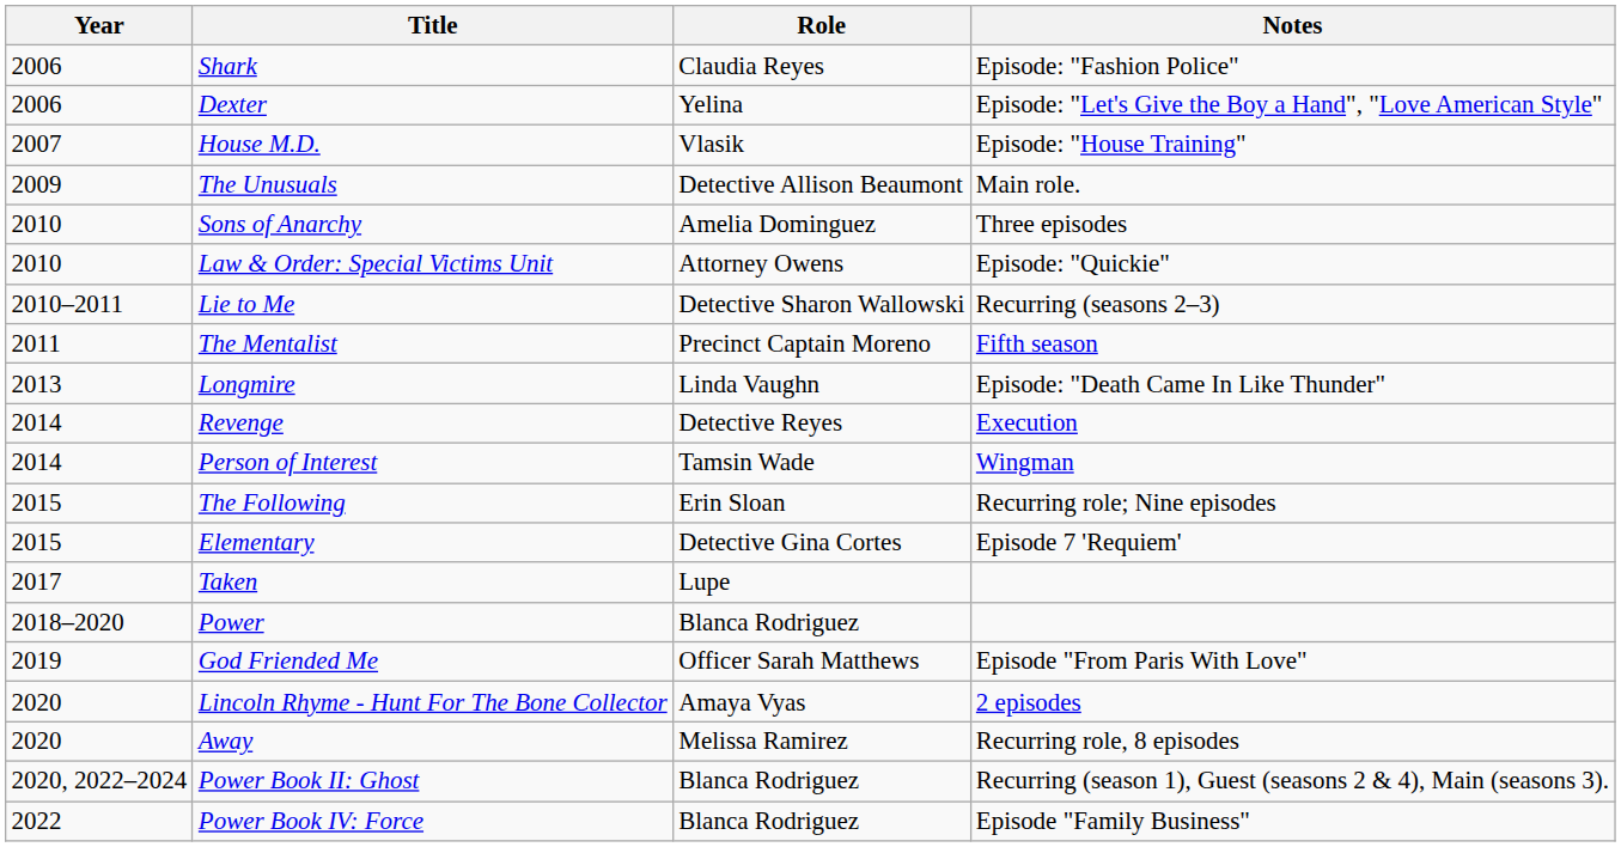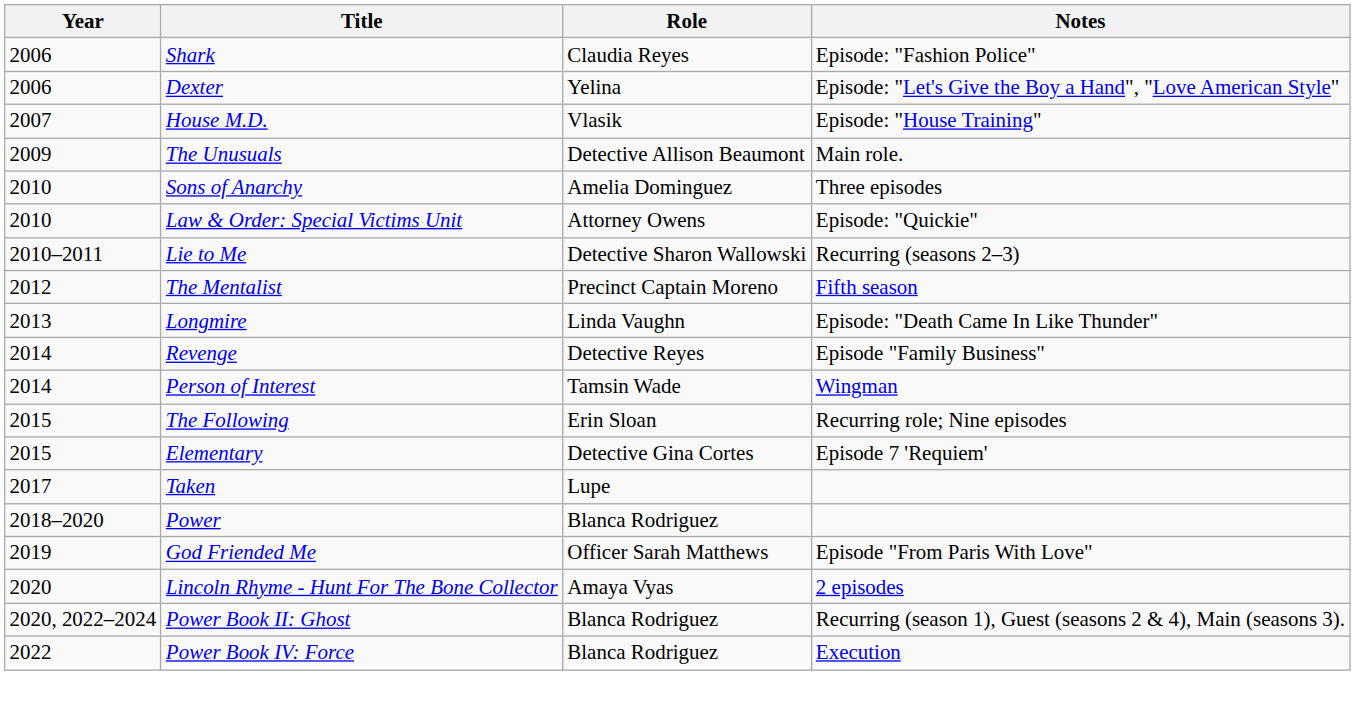 <table class="wikitable sortable">
 <tr>
 <th>Year</th>
 <th>Title</th>
 <th>Role</th>
 <th class="unsortable">Notes</th>
 </tr>
 <tr>
 <td>2006</td>
 <td><em><a href='#'>Shark</a></em></td>
 <td>Claudia Reyes</td>
 <td>Episode: "Fashion Police"</td>
 </tr>
 <tr>
 <td>2006</td>
 <td><em><a href='#'>Dexter</a></em></td>
 <td>Yelina</td>
 <td>Episode: "<a href='#'>Let's Give the Boy a Hand</a>", "<a href='#'>Love American Style</a>"</td>
 </tr>
 <tr>
 <td>2007</td>
 <td><em><a href='#'>House M.D.</a></em></td>
 <td>Vlasik</td>
 <td>Episode: "<a href='#'>House Training</a>"</td>
 </tr>
 <tr>
 <td>2009</td>
 <td><em><a href='#'>The Unusuals</a></em></td>
 <td>Detective Allison Beaumont</td>
 <td>Main role.</td>
 </tr>
 <tr>
 <td>2010</td>
 <td><em><a href='#'>Sons of Anarchy</a></em></td>
 <td>Amelia Dominguez</td>
 <td>Three episodes</td>
 </tr>
 <tr>
 <td>2010</td>
 <td><em><a href='#'>Law & Order: Special Victims Unit</a></em></td>
 <td>Attorney Owens</td>
 <td>Episode: "Quickie"</td>
 </tr>
 <tr>
 <td>2010–2011</td>
 <td><em><a href='#'>Lie to Me</a></em></td>
 <td>Detective Sharon Wallowski</td>
 <td>Recurring (seasons 2–3)</td>
 </tr>
 <tr>
-<td>2011</td>
+<td>2012</td>
 <td><em><a href='#'>The Mentalist</a></em></td>
 <td>Precinct Captain Moreno</td>
 <td><a href='#'>Fifth season</a></td>
 </tr>
 <tr>
 <td>2013</td>
 <td><em><a href='#'>Longmire</a></em></td>
 <td>Linda Vaughn</td>
 <td>Episode: "Death Came In Like Thunder"</td>
 </tr>
 <tr>
 <td>2014</td>
 <td><em><a href='#'>Revenge</a></em></td>
 <td>Detective Reyes</td>
-<td><a href='#'>Execution</a></td>
+<td>Episode "Family Business"</td>
 </tr>
 <tr>
 <td>2014</td>
 <td><em><a href='#'>Person of Interest</a></em></td>
 <td>Tamsin Wade</td>
 <td><a href='#'>Wingman</a></td>
 </tr>
 <tr>
 <td>2015</td>
 <td><em><a href='#'>The Following</a></em></td>
 <td>Erin Sloan</td>
 <td>Recurring role; Nine episodes</td>
 </tr>
 <tr>
 <td>2015</td>
 <td><em><a href='#'>Elementary</a></em></td>
 <td>Detective Gina Cortes</td>
 <td>Episode 7 'Requiem'</td>
 </tr>
 <tr>
 <td>2017</td>
 <td><em><a href='#'>Taken</a></em></td>
 <td>Lupe</td>
 <td></td>
 </tr>
 <tr>
 <td>2018–2020</td>
 <td><em><a href='#'>Power</a></em></td>
 <td>Blanca Rodriguez</td>
 <td></td>
 </tr>
 <tr>
 <td>2019</td>
 <td><em><a href='#'>God Friended Me</a></em></td>
 <td>Officer Sarah Matthews</td>
 <td>Episode "From Paris With Love"</td>
 </tr>
 <tr>
 <td>2020</td>
 <td><em><a href='#'>Lincoln Rhyme - Hunt For The Bone Collector</a></em></td>
 <td>Amaya Vyas</td>
 <td><a href='#'>2 episodes</a></td>
 </tr>
 <tr>
-<td>2020</td>
-<td><em><a href='#'>Away</a></em></td>
-<td>Melissa Ramirez</td>
-<td>Recurring role, 8 episodes</td>
-</tr>
-<tr>
 <td>2020, 2022–2024</td>
 <td><em><a href='#'>Power Book II: Ghost</a></em></td>
 <td>Blanca Rodriguez</td>
 <td>Recurring (season 1), Guest (seasons 2 & 4), Main (seasons 3).</td>
 </tr>
 <tr>
 <td>2022</td>
 <td><em><a href='#'>Power Book IV: Force</a></em></td>
 <td>Blanca Rodriguez</td>
-<td>Episode "Family Business"</td>
+<td><a href='#'>Execution</a></td>
 </tr>
 </table>
